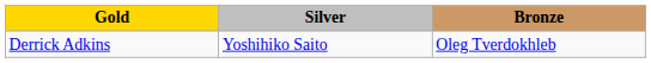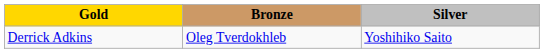 <table class="wikitable" style="text-align:left">
 <tr align="center">
 <td width=200 bgcolor=gold><strong>Gold</strong></td>
+<td width=200 bgcolor=CC9966><strong>Bronze</strong></td>
 <td width=200 bgcolor=silver><strong>Silver</strong></td>
-<td width=200 bgcolor=CC9966><strong>Bronze</strong></td>
 </tr>
 <tr>
 <td><a href='#'>Derrick Adkins</a><br><em></em></td>
+<td><a href='#'>Oleg Tverdokhleb</a><br><em></em></td>
 <td><a href='#'>Yoshihiko Saito</a><br><em></em></td>
-<td><a href='#'>Oleg Tverdokhleb</a><br><em></em></td>
 </tr>
 </table>
